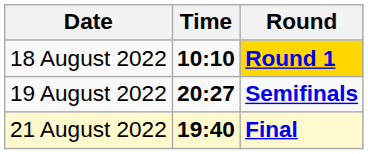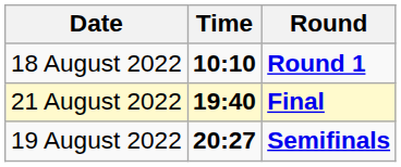 <table class="wikitable">
 <tr>
 <th>Date</th>
 <th>Time</th>
 <th>Round</th>
 </tr>
 <tr>
 <td>18 August 2022</td>
 <td><strong>10:10</strong></td>
-<td style="background: gold;"><strong><a href='#'>Round 1</a></strong></td>
+<td><strong><a href='#'>Round 1</a></strong></td>
+</tr>
+<tr style=background:lemonchiffon>
+<td>21 August 2022</td>
+<td><strong>19:40</strong></td>
+<td><strong><a href='#'>Final</a></strong></td>
 </tr>
 <tr>
 <td>19 August 2022</td>
 <td><strong>20:27</strong></td>
 <td><strong><a href='#'>Semifinals</a></strong></td>
 </tr>
-<tr style=background:lemonchiffon>
-<td>21 August 2022</td>
-<td><strong>19:40</strong></td>
-<td><strong><a href='#'>Final</a></strong></td>
-</tr>
 </table>
